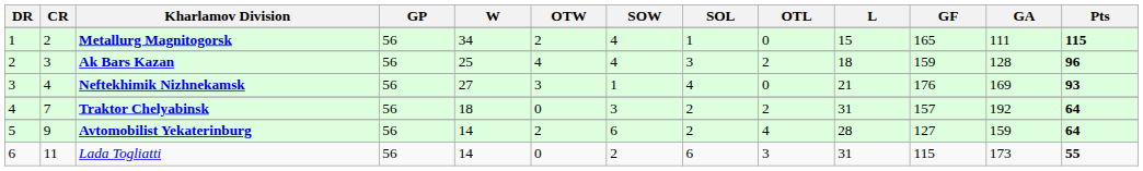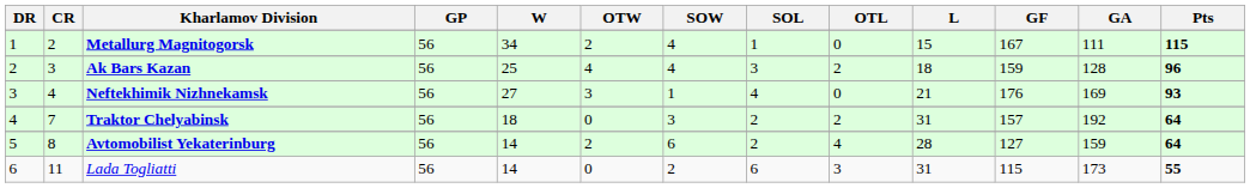 <table class="wikitable sortable">
 <tr>
 <th bgcolor="#DDDDFF" width="2%">DR</th>
 <th bgcolor="#DDDDFF" width="2%">CR</th>
 <th bgcolor="#DDDDFF" width="20%">Kharlamov Division</th>
 <th bgcolor="#DDDDFF" width="5%">GP</th>
 <th bgcolor="#DDDDFF" width="5%">W</th>
 <th bgcolor="#DDDDFF" width="5%">OTW</th>
 <th bgcolor="#DDDDFF" width="5%">SOW</th>
 <th bgcolor="#DDDDFF" width="5%">SOL</th>
 <th bgcolor="#DDDDFF" width="5%">OTL</th>
 <th bgcolor="#DDDDFF" width="5%">L</th>
 <th bgcolor="#DDDDFF" width="5%">GF</th>
 <th bgcolor="#DDDDFF" width="5%">GA</th>
 <th bgcolor="#DDDDFF" width="5%">Pts</th>
 </tr>
 <tr>
 </tr>
 <tr style="background:#DDFFDD;">
 <td style="text-align:left;">1</td>
 <td>2</td>
 <td> <strong><a href='#'>Metallurg Magnitogorsk</a></strong></td>
 <td>56</td>
 <td>34</td>
 <td>2</td>
 <td>4</td>
 <td>1</td>
 <td>0</td>
 <td>15</td>
-<td>165</td>
+<td>167</td>
 <td>111</td>
 <td><strong>115</strong></td>
 </tr>
 <tr>
 </tr>
 <tr style="background:#DDFFDD;">
 <td style="text-align:left;">2</td>
 <td>3</td>
 <td> <strong><a href='#'>Ak Bars Kazan</a></strong></td>
 <td>56</td>
 <td>25</td>
 <td>4</td>
 <td>4</td>
 <td>3</td>
 <td>2</td>
 <td>18</td>
 <td>159</td>
 <td>128</td>
 <td><strong>96</strong></td>
 </tr>
 <tr>
 </tr>
 <tr style="background:#DDFFDD;">
 <td style="text-align:left;">3</td>
 <td>4</td>
 <td> <strong><a href='#'>Neftekhimik Nizhnekamsk</a></strong></td>
 <td>56</td>
 <td>27</td>
 <td>3</td>
 <td>1</td>
 <td>4</td>
 <td>0</td>
 <td>21</td>
 <td>176</td>
 <td>169</td>
 <td><strong>93</strong></td>
 </tr>
 <tr>
 </tr>
 <tr style="background:#DDFFDD;">
 <td style="text-align:left;">4</td>
 <td>7</td>
 <td> <strong><a href='#'>Traktor Chelyabinsk</a></strong></td>
 <td>56</td>
 <td>18</td>
 <td>0</td>
 <td>3</td>
 <td>2</td>
 <td>2</td>
 <td>31</td>
 <td>157</td>
 <td>192</td>
 <td><strong>64</strong></td>
 </tr>
 <tr>
 </tr>
 <tr style="background:#DDFFDD;">
 <td style="text-align:left;">5</td>
-<td>9</td>
+<td>8</td>
 <td> <strong><a href='#'>Avtomobilist Yekaterinburg</a></strong></td>
 <td>56</td>
 <td>14</td>
 <td>2</td>
 <td>6</td>
 <td>2</td>
 <td>4</td>
 <td>28</td>
 <td>127</td>
 <td>159</td>
 <td><strong>64</strong></td>
 </tr>
 <tr>
 <td style="text-align:left;">6</td>
 <td>11</td>
 <td> <em><a href='#'>Lada Togliatti</a></em></td>
 <td>56</td>
 <td>14</td>
 <td>0</td>
 <td>2</td>
 <td>6</td>
 <td>3</td>
 <td>31</td>
 <td>115</td>
 <td>173</td>
 <td><strong>55</strong></td>
 </tr>
 </table>
